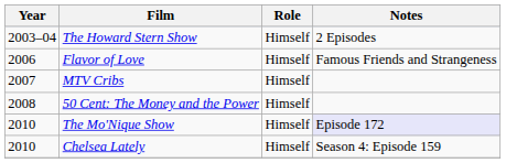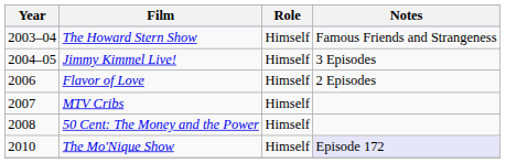 <table class="wikitable">
 <tr style="background:#B0C4DE;">
 <th>Year</th>
 <th>Film</th>
 <th>Role</th>
 <th>Notes</th>
 </tr>
 <tr>
 <td>2003–04</td>
 <td><em><a href='#'>The Howard Stern Show</a></em></td>
 <td>Himself</td>
-<td>2 Episodes</td>
+<td>Famous Friends and Strangeness</td>
+</tr>
+<tr>
+<td>2004–05</td>
+<td><em><a href='#'>Jimmy Kimmel Live!</a></em></td>
+<td>Himself</td>
+<td>3 Episodes</td>
 </tr>
 <tr>
 <td>2006</td>
 <td><em><a href='#'>Flavor of Love</a></em></td>
 <td>Himself</td>
-<td>Famous Friends and Strangeness</td>
+<td>2 Episodes</td>
 </tr>
 <tr>
 <td>2007</td>
 <td><em><a href='#'>MTV Cribs</a></em></td>
 <td>Himself</td>
 <td></td>
 </tr>
 <tr>
 <td>2008</td>
 <td><em><a href='#'>50 Cent: The Money and the Power</a></em></td>
 <td>Himself</td>
 <td></td>
 </tr>
 <tr>
 <td>2010</td>
 <td><em><a href='#'>The Mo'Nique Show</a></em></td>
 <td>Himself</td>
 <td style="background: lavender;">Episode 172</td>
 </tr>
 <tr>
-<td>2010</td>
-<td><em><a href='#'>Chelsea Lately</a></em></td>
-<td>Himself</td>
-<td>Season 4: Episode 159</td>
-</tr>
-<tr>
 </tr>
 </table>
